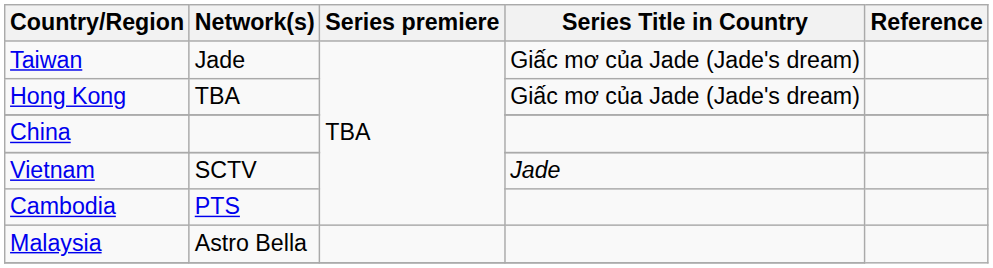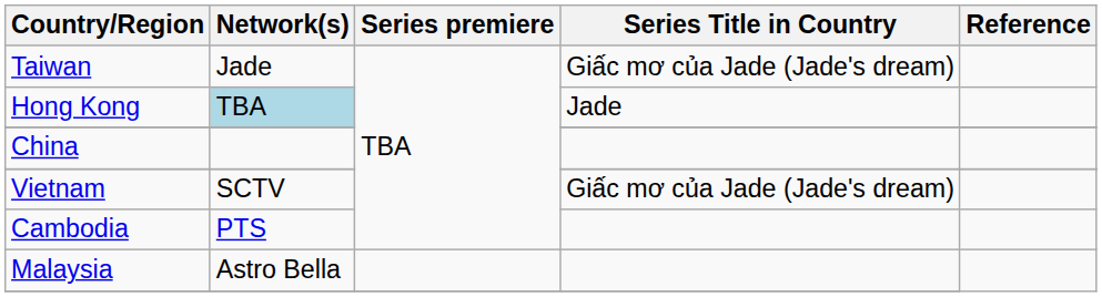 <table class="wikitable">
 <tr>
 <th>Country/Region</th>
 <th>Network(s)</th>
 <th>Series premiere</th>
 <th>Series Title in Country</th>
 <th>Reference</th>
 </tr>
 <tr>
 <td> <a href='#'>Taiwan</a></td>
 <td>Jade</td>
 <td rowspan="7">TBA</td>
 <td>Giấc mơ của Jade (Jade's dream)</td>
 <td></td>
 </tr>
 <tr>
 <td> <a href='#'>Hong Kong</a></td>
-<td>TBA</td>
-<td>Giấc mơ của Jade (Jade's dream)</td>
+<td style="background: lightblue;">TBA</td>
+<td>Jade</td>
 <td></td>
 </tr>
 <tr>
 </tr>
 <tr>
 <td> <a href='#'>China</a></td>
 <td></td>
 <td></td>
 <td></td>
 </tr>
 <tr>
 </tr>
 <tr>
 <td> <a href='#'>Vietnam</a></td>
 <td>SCTV</td>
-<td><em>Jade</em></td>
+<td>Giấc mơ của Jade (Jade's dream)</td>
 <td></td>
 </tr>
 <tr>
 <td> <a href='#'>Cambodia</a></td>
 <td><a href='#'>PTS</a></td>
 <td></td>
 <td></td>
 </tr>
 <tr>
 <td> <a href='#'>Malaysia</a></td>
 <td>Astro Bella</td>
 <td></td>
 <td></td>
 </tr>
 <tr>
 </tr>
 </table>
